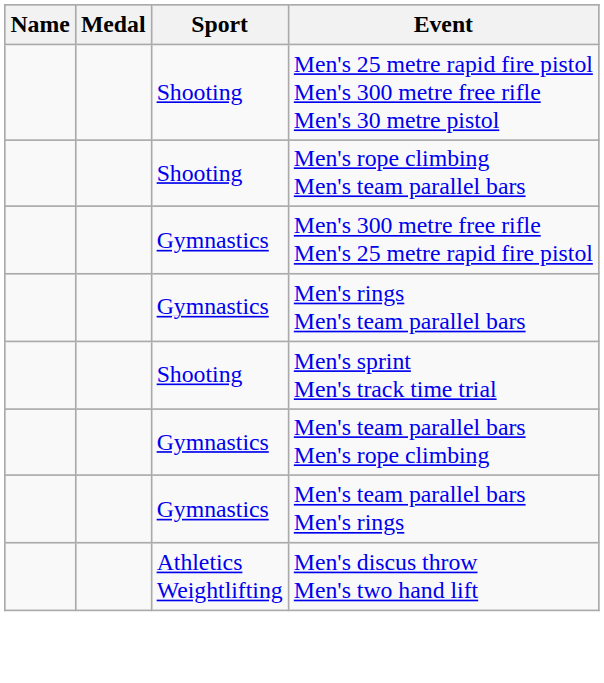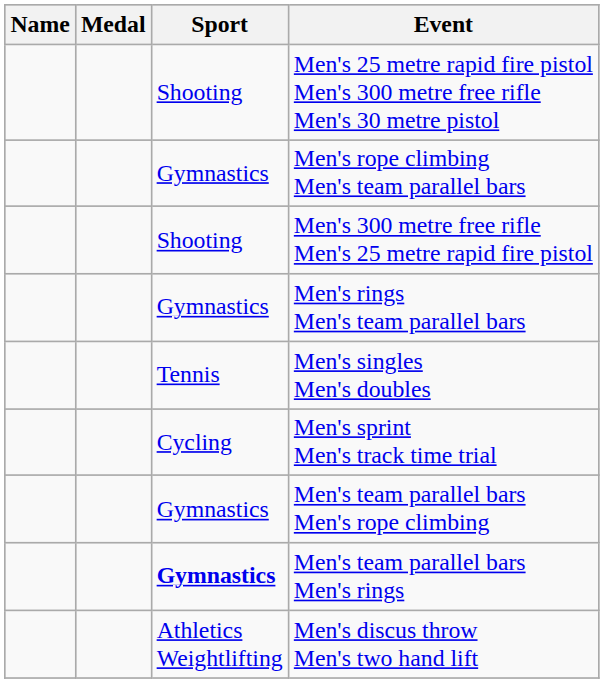 <table class="wikitable sortable" style="font-size:90%">
 <tr>
 <th>Name</th>
 <th>Medal</th>
 <th>Sport</th>
 <th>Event</th>
 </tr>
 <tr>
 <td></td>
 <td><br><br></td>
 <td><a href='#'>Shooting</a></td>
 <td><a href='#'>Men's 25 metre rapid fire pistol</a><br><a href='#'>Men's 300 metre free rifle</a><br><a href='#'>Men's 30 metre pistol</a></td>
 </tr>
 <tr>
 <td></td>
 <td><br></td>
-<td><a href='#'>Shooting</a></td>
+<td><a href='#'>Gymnastics</a></td>
 <td><a href='#'>Men's rope climbing</a><br><a href='#'>Men's team parallel bars</a></td>
 </tr>
 <tr>
 <td></td>
 <td><br></td>
-<td><a href='#'>Gymnastics</a></td>
+<td><a href='#'>Shooting</a></td>
 <td><a href='#'>Men's 300 metre free rifle</a><br><a href='#'>Men's 25 metre rapid fire pistol</a></td>
 </tr>
 <tr>
 <td></td>
 <td><br></td>
 <td><a href='#'>Gymnastics</a></td>
 <td><a href='#'>Men's rings</a><br><a href='#'>Men's team parallel bars</a></td>
 </tr>
 <tr>
 <td></td>
 <td><br></td>
-<td><a href='#'>Shooting</a></td>
+<td><a href='#'>Tennis</a></td>
+<td><a href='#'>Men's singles</a><br><a href='#'>Men's doubles</a></td>
+</tr>
+<tr>
+<td></td>
+<td><br></td>
+<td><a href='#'>Cycling</a></td>
 <td><a href='#'>Men's sprint</a><br><a href='#'>Men's track time trial</a></td>
 </tr>
 <tr>
 <td></td>
 <td><br></td>
 <td><a href='#'>Gymnastics</a></td>
 <td><a href='#'>Men's team parallel bars</a><br><a href='#'>Men's rope climbing</a></td>
 </tr>
 <tr>
 <td></td>
 <td><br></td>
-<td><a href='#'>Gymnastics</a></td>
+<td><strong><a href='#'>Gymnastics</a></strong></td>
 <td><a href='#'>Men's team parallel bars</a><br><a href='#'>Men's rings</a></td>
 </tr>
 <tr>
 <td></td>
 <td><br></td>
 <td><a href='#'>Athletics</a><br><a href='#'>Weightlifting</a></td>
 <td><a href='#'>Men's discus throw</a><br><a href='#'>Men's two hand lift</a></td>
 </tr>
 </table>
